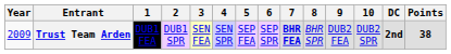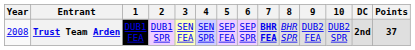 <table class="wikitable" style="text-align:center; font-size:85%">
 <tr>
 <th>Year</th>
 <th>Entrant</th>
 <th>1</th>
 <th>2</th>
 <th>3</th>
 <th>4</th>
 <th>5</th>
 <th>6</th>
 <th>7</th>
 <th>8</th>
 <th>9</th>
 <th>10</th>
 <th>DC</th>
 <th>Points</th>
 </tr>
 <tr>
-<td><a href='#'>2009</a></td>
+<td><a href='#'>2008</a></td>
 <th nowrap><a href='#'>Trust</a> Team <a href='#'>Arden</a></th>
 <td style="background:#000000; color:white"><a href='#'><span>DUB1<br>FEA</span></a><br></td>
 <td style="background:#EFCFFF;"><a href='#'>DUB1<br>SPR</a><br></td>
 <td style="background:#FBFFBF;"><a href='#'>SEN<br>FEA</a><br></td>
 <td style="background:#CFCFFF;"><a href='#'>SEN<br>SPR</a><br></td>
 <td style="background:#EFCFFF;"><a href='#'>SEP<br>FEA</a><br></td>
 <td style="background:#EFCFFF;"><a href='#'>SEP<br>SPR</a><br></td>
 <td style="background:#DFDFDF;"><strong><a href='#'>BHR<br>FEA</a><br></strong></td>
 <td style="background:#DFDFDF;"><em><a href='#'>BHR<br>SPR</a></em><br></td>
 <td style="background:#DFDFDF;"><a href='#'>DUB2<br>FEA</a><br></td>
 <td style="background:#DFDFDF;"><a href='#'>DUB2<br>SPR</a><br></td>
 <th style="background:#DFDFDF;">2nd</th>
-<th style="background:#DFDFDF;">38</th>
+<th style="background:#DFDFDF;">37</th>
 </tr>
 </table>
